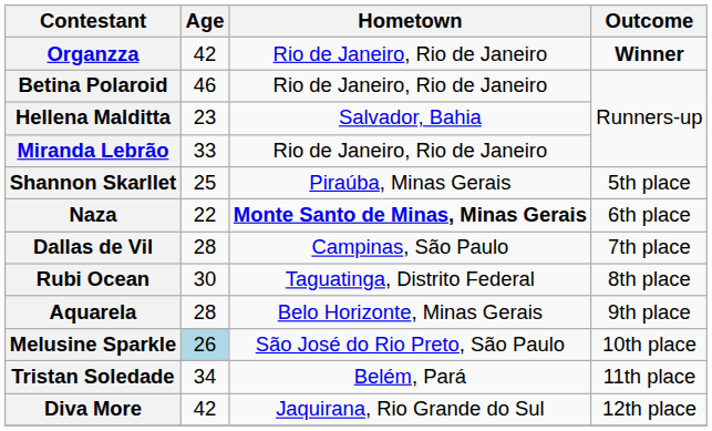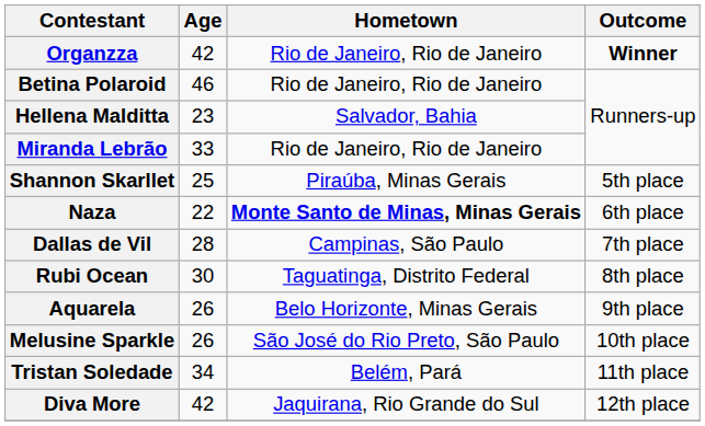 <table class="wikitable sortable" style="text-align:center">
 <tr>
 <th scope="col">Contestant</th>
 <th scope="col">Age</th>
 <th scope="col">Hometown</th>
 <th scope="col">Outcome</th>
 </tr>
 <tr>
 <th scope="row"><a href='#'>Organzza</a></th>
 <td>42</td>
 <td><a href='#'>Rio de Janeiro</a>, Rio de Janeiro</td>
 <td><strong>Winner</strong></td>
 </tr>
 <tr>
 <th scope="row">Betina Polaroid</th>
 <td>46</td>
 <td>Rio de Janeiro, Rio de Janeiro</td>
 <td rowspan="3">Runners-up</td>
 </tr>
 <tr>
 <th scope="row">Hellena Malditta</th>
 <td>23</td>
 <td><a href='#'>Salvador, Bahia</a></td>
 </tr>
 <tr>
 <th scope="row"><a href='#'>Miranda Lebrão</a></th>
 <td>33</td>
 <td>Rio de Janeiro, Rio de Janeiro</td>
 </tr>
 <tr>
 <th scope="row">Shannon Skarllet</th>
 <td>25</td>
 <td><a href='#'>Piraúba</a>, Minas Gerais</td>
 <td>5th place</td>
 </tr>
 <tr>
 <th scope="row">Naza</th>
 <td>22</td>
 <td nowrap><strong><a href='#'>Monte Santo de Minas</a>, Minas Gerais</strong></td>
 <td>6th place</td>
 </tr>
 <tr>
 <th scope="row">Dallas de Vil</th>
 <td>28</td>
 <td><a href='#'>Campinas</a>, São Paulo</td>
 <td>7th place</td>
 </tr>
 <tr>
 <th scope="row">Rubi Ocean</th>
 <td>30</td>
 <td><a href='#'>Taguatinga</a>, Distrito Federal</td>
 <td>8th place</td>
 </tr>
 <tr>
 <th scope="row">Aquarela</th>
-<td>28</td>
+<td>26</td>
 <td><a href='#'>Belo Horizonte</a>, Minas Gerais</td>
 <td>9th place</td>
 </tr>
 <tr>
 <th scope="row" nowrap>Melusine Sparkle</th>
-<td style="background: lightblue;">26</td>
+<td>26</td>
 <td><a href='#'>São José do Rio Preto</a>, São Paulo</td>
 <td>10th place</td>
 </tr>
 <tr>
 <th scope="row">Tristan Soledade</th>
 <td>34</td>
 <td><a href='#'>Belém</a>, Pará</td>
 <td>11th place</td>
 </tr>
 <tr>
 <th scope="row">Diva More</th>
 <td>42</td>
 <td><a href='#'>Jaquirana</a>, Rio Grande do Sul</td>
 <td>12th place</td>
 </tr>
 <tr>
 </tr>
 </table>
